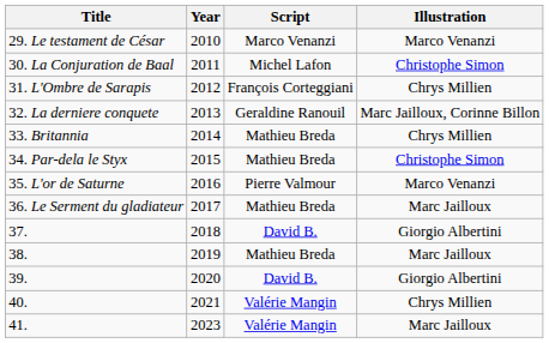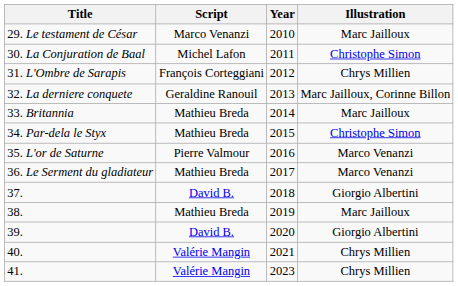 <table class="wikitable">
 <tr>
 <th>Title</th>
+<th>Script</th>
 <th>Year</th>
-<th>Script</th>
 <th>Illustration</th>
 </tr>
 <tr>
 <td>29. <em>Le testament de César</em></td>
+<td align=center>Marco Venanzi</td>
 <td align=center>2010</td>
-<td align=center>Marco Venanzi</td>
-<td align=center>Marco Venanzi</td>
+<td align=center>Marc Jailloux</td>
 </tr>
 <tr>
 <td>30. <em>La Conjuration de Baal</em></td>
+<td align=center>Michel Lafon</td>
 <td align=center>2011</td>
-<td align=center>Michel Lafon</td>
 <td align=center><a href='#'>Christophe Simon</a></td>
 </tr>
 <tr>
 <td>31. <em>L'Ombre de Sarapis</em></td>
+<td align=center>François Corteggiani</td>
 <td align=center>2012</td>
-<td align=center>François Corteggiani</td>
 <td align=center>Chrys Millien</td>
 </tr>
 <tr>
 <td>32. <em>La derniere conquete</em></td>
+<td align=center>Geraldine Ranouil</td>
 <td align=center>2013</td>
-<td align=center>Geraldine Ranouil</td>
 <td align=center>Marc Jailloux, Corinne Billon</td>
 </tr>
 <tr>
 <td>33. <em>Britannia</em></td>
+<td align=center>Mathieu Breda</td>
 <td align=center>2014</td>
-<td align=center>Mathieu Breda</td>
-<td align=center>Chrys Millien</td>
+<td align=center>Marc Jailloux</td>
 </tr>
 <tr>
 <td>34. <em>Par-dela le Styx</em></td>
+<td align=center>Mathieu Breda</td>
 <td align=center>2015</td>
-<td align=center>Mathieu Breda</td>
 <td align=center><a href='#'>Christophe Simon</a></td>
 </tr>
 <tr>
 <td>35. <em>L'or de Saturne</em></td>
+<td align=center>Pierre Valmour</td>
 <td align=center>2016</td>
-<td align=center>Pierre Valmour</td>
 <td align=center>Marco Venanzi</td>
 </tr>
 <tr>
 <td>36. <em>Le Serment du gladiateur</em></td>
+<td align=center>Mathieu Breda</td>
 <td align=center>2017</td>
-<td align=center>Mathieu Breda</td>
-<td align=center>Marc Jailloux</td>
+<td align=center>Marco Venanzi</td>
 </tr>
 <tr>
 <td>37. <em></em></td>
+<td align=center><a href='#'>David B.</a></td>
 <td align=center>2018</td>
-<td align=center><a href='#'>David B.</a></td>
 <td align=center>Giorgio Albertini</td>
 </tr>
 <tr>
 <td>38. <em></em></td>
+<td align=center>Mathieu Breda</td>
 <td align=center>2019</td>
-<td align=center>Mathieu Breda</td>
 <td align=center>Marc Jailloux</td>
 </tr>
 <tr>
 <td>39. <em></em></td>
+<td align=center><a href='#'>David B.</a></td>
 <td align=center>2020</td>
-<td align=center><a href='#'>David B.</a></td>
 <td align=center>Giorgio Albertini</td>
 </tr>
 <tr>
 <td>40. <em></em></td>
+<td align=center><a href='#'>Valérie Mangin</a></td>
 <td align=center>2021</td>
-<td align=center><a href='#'>Valérie Mangin</a></td>
 <td align=center>Chrys Millien</td>
 </tr>
 <tr>
 <td>41. <em></em></td>
+<td align=center><a href='#'>Valérie Mangin</a></td>
 <td align=center>2023</td>
-<td align=center><a href='#'>Valérie Mangin</a></td>
-<td align=center>Marc Jailloux</td>
+<td align=center>Chrys Millien</td>
 </tr>
 </table>
